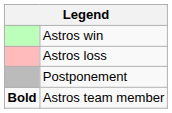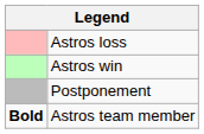 <table class="wikitable" style="font-size:90%">
 <tr>
 <th colspan="2">Legend</th>
 </tr>
 <tr>
+<td bgcolor="#fbb"> </td>
+<td>Astros loss</td>
+</tr>
+<tr>
 <td bgcolor="#bfb"> </td>
 <td>Astros win</td>
-</tr>
-<tr>
-<td bgcolor="#fbb"> </td>
-<td>Astros loss</td>
 </tr>
 <tr>
 <td bgcolor="#bbb"> </td>
 <td>Postponement</td>
 </tr>
 <tr>
 <td><strong>Bold</strong></td>
 <td>Astros team member</td>
 </tr>
 </table>
